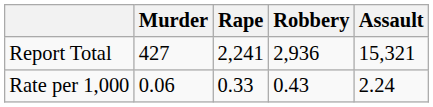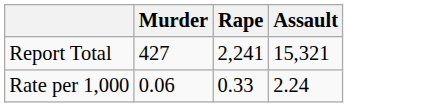 <table class="wikitable">
 <tr>
 <th></th>
 <th>Murder</th>
 <th>Rape</th>
-<th>Robbery</th>
 <th>Assault</th>
 </tr>
 <tr>
 <td>Report Total</td>
 <td>427</td>
 <td>2,241</td>
-<td>2,936</td>
 <td>15,321</td>
 </tr>
 <tr>
 <td>Rate per 1,000</td>
 <td>0.06</td>
 <td>0.33</td>
-<td>0.43</td>
 <td>2.24</td>
 </tr>
 </table>
